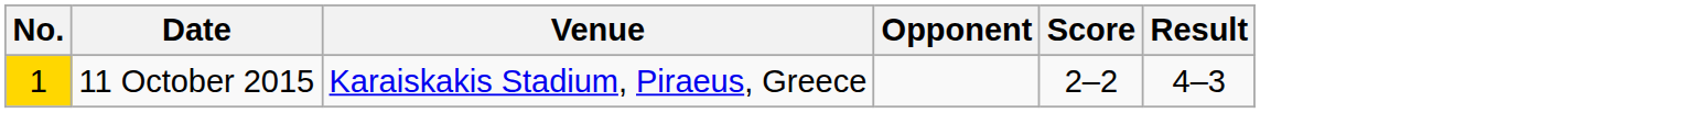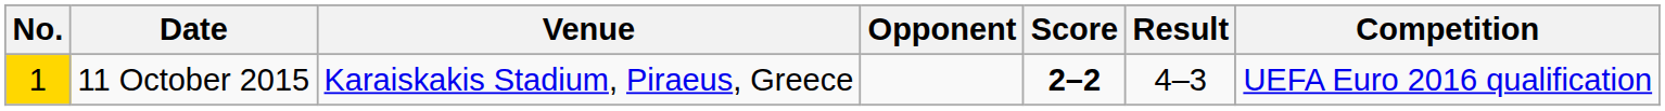 <table class="wikitable sortable">
 <tr>
 <th scope="col">No.</th>
 <th scope="col">Date</th>
 <th scope="col">Venue</th>
 <th scope="col">Opponent</th>
 <th scope="col">Score</th>
 <th scope="col">Result</th>
+<th scope="col">Competition</th>
 </tr>
 <tr>
 <td align="center" style="background: gold;">1</td>
 <td>11 October 2015</td>
 <td><a href='#'>Karaiskakis Stadium</a>, <a href='#'>Piraeus</a>, Greece</td>
 <td></td>
-<td align="center">2–2</td>
+<td align="center"><strong>2–2</strong></td>
 <td align="center">4–3</td>
+<td><a href='#'>UEFA Euro 2016 qualification</a></td>
 </tr>
 </table>
